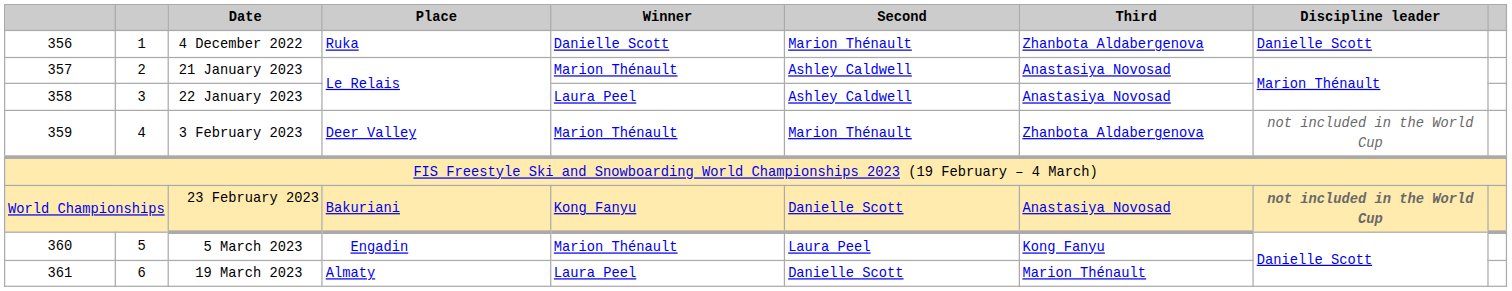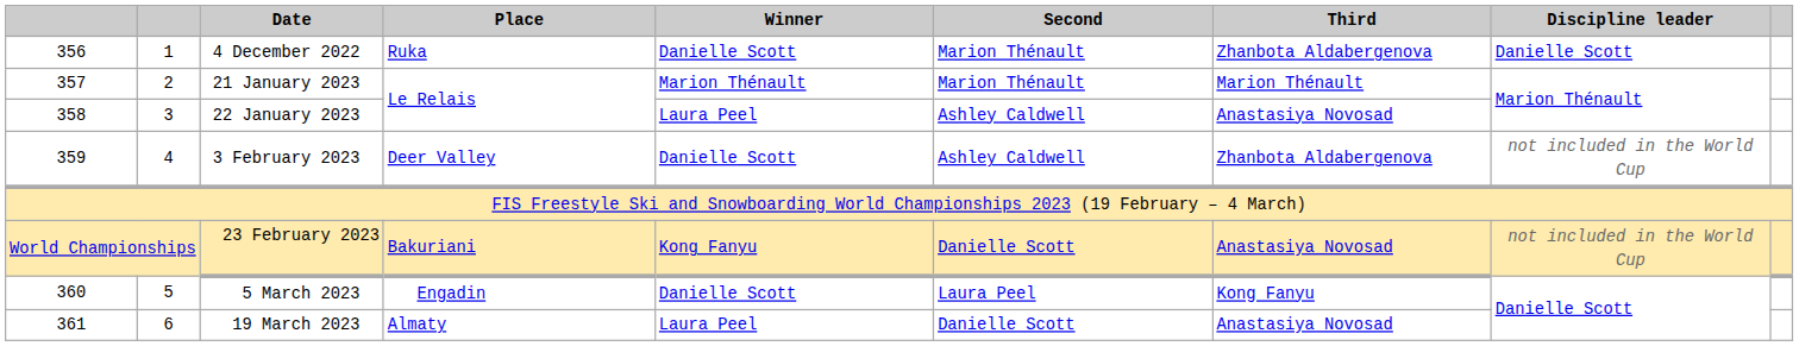 <table class="wikitable plainrowheaders" style="background:#fff; font-size:86%; line-height:16px; border:grey solid 1px; border-collapse:collapse;">
 <tr>
 <th scope="col" style="background:#ccc; width=20 px;"></th>
 <th scope="col" style="background:#ccc; width=30 px;"></th>
 <th scope="col" style="background:#ccc; width:120px;">Date</th>
 <th scope="col" style="background:#ccc; width:180px;">Place</th>
 <th scope="col" style="background:#ccc; width:185px;">Winner</th>
 <th scope="col" style="background:#ccc; width:185px;">Second</th>
 <th scope="col" style="background:#ccc; width:185px;">Third</th>
 <th scope="col" style="background:#ccc; width:185px;">Discipline leader</th>
 <th scope="col" style="background:#ccc; width:10px;"></th>
 </tr>
 <tr>
 <td align="center">356</td>
 <td align="center">1</td>
 <td align="right">4 December 2022  </td>
 <td> <a href='#'>Ruka</a></td>
 <td> <a href='#'>Danielle Scott</a></td>
 <td> <a href='#'>Marion Thénault</a></td>
 <td> <a href='#'>Zhanbota Aldabergenova</a></td>
 <td> <a href='#'>Danielle Scott</a></td>
 <td></td>
 </tr>
 <tr>
 <td align="center">357</td>
 <td align="center">2</td>
 <td align="right">21 January 2023  </td>
 <td rowspan=2> <a href='#'>Le Relais</a></td>
 <td> <a href='#'>Marion Thénault</a></td>
-<td> <a href='#'>Ashley Caldwell</a></td>
-<td> <a href='#'>Anastasiya Novosad</a></td>
+<td> <a href='#'>Marion Thénault</a></td>
+<td> <a href='#'>Marion Thénault</a></td>
 <td rowspan=2> <a href='#'>Marion Thénault</a></td>
 <td></td>
 </tr>
 <tr>
 <td align="center">358</td>
 <td align="center">3</td>
 <td align="right">22 January 2023  </td>
 <td> <a href='#'>Laura Peel</a></td>
 <td> <a href='#'>Ashley Caldwell</a></td>
 <td> <a href='#'>Anastasiya Novosad</a></td>
 <td></td>
 </tr>
 <tr>
 <td align="center">359</td>
 <td align="center">4</td>
 <td align="right">3 February 2023  </td>
 <td> <a href='#'>Deer Valley</a></td>
-<td> <a href='#'>Marion Thénault</a></td>
-<td> <a href='#'>Marion Thénault</a></td>
+<td> <a href='#'>Danielle Scott</a></td>
+<td> <a href='#'>Ashley Caldwell</a></td>
 <td> <a href='#'>Zhanbota Aldabergenova</a></td>
 <td align="center" style=color:#696969 style="border-bottom-width:3px"><em>not included in the World Cup</em></td>
 <td></td>
 </tr>
 <tr style="background:#FFEBAD">
 <td align=center style="border-top-width:3px" colspan=11><a href='#'>FIS Freestyle Ski and Snowboarding World Championships 2023</a> (19 February – 4 March)</td>
 </tr>
 <tr style="background:#FFEBAD">
 <td colspan=2 align="center" style=color:#696969 style="border-bottom-width:3px"><a href='#'>World Championships</a></td>
 <td style="border-bottom-width:3px" align="right">23 February 2023  </td>
 <td style="border-bottom-width:3px"> <a href='#'>Bakuriani</a></td>
 <td style="border-bottom-width:3px"> <a href='#'>Kong Fanyu</a></td>
 <td style="border-bottom-width:3px"> <a href='#'>Danielle Scott</a></td>
 <td style="border-bottom-width:3px"> <a href='#'>Anastasiya Novosad</a></td>
-<td align="center" style=color:#696969 style="border-bottom-width:3px"><strong><em>not included in the World Cup</em></strong></td>
+<td align="center" style=color:#696969 style="border-bottom-width:3px"><em>not included in the World Cup</em></td>
 <td style="border-bottom-width:3px"></td>
 </tr>
 <tr>
 <td align="center">360</td>
 <td align="center">5</td>
 <td align="right">5 March 2023  </td>
 <td>   <a href='#'>Engadin</a></td>
-<td> <a href='#'>Marion Thénault</a></td>
+<td> <a href='#'>Danielle Scott</a></td>
 <td> <a href='#'>Laura Peel</a></td>
 <td> <a href='#'>Kong Fanyu</a></td>
 <td rowspan=2> <a href='#'>Danielle Scott</a></td>
 <td></td>
 </tr>
 <tr>
 <td align="center">361</td>
 <td align="center">6</td>
 <td align="right">19 March 2023  </td>
 <td> <a href='#'>Almaty</a></td>
 <td> <a href='#'>Laura Peel</a></td>
 <td> <a href='#'>Danielle Scott</a></td>
-<td> <a href='#'>Marion Thénault</a></td>
+<td> <a href='#'>Anastasiya Novosad</a></td>
 <td></td>
 </tr>
 </table>
